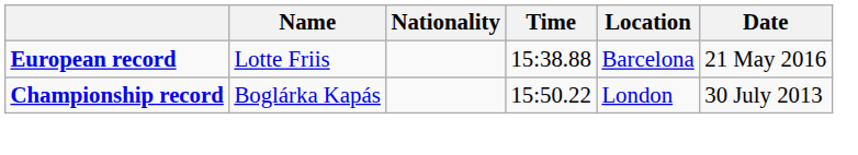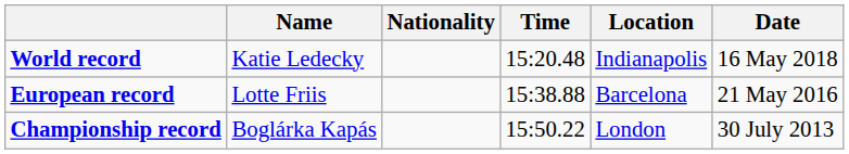 <table class=wikitable>
 <tr>
 <th></th>
 <th>Name</th>
 <th>Nationality</th>
 <th>Time</th>
 <th>Location</th>
 <th>Date</th>
+</tr>
+<tr>
+<td><strong><a href='#'>World record</a></strong></td>
+<td><a href='#'>Katie Ledecky</a></td>
+<td></td>
+<td>15:20.48</td>
+<td><a href='#'>Indianapolis</a></td>
+<td>16 May 2018</td>
 </tr>
 <tr>
 <td><strong><a href='#'>European record</a></strong></td>
 <td><a href='#'>Lotte Friis</a></td>
 <td></td>
 <td>15:38.88</td>
 <td><a href='#'>Barcelona</a></td>
 <td>21 May 2016</td>
 </tr>
 <tr>
 <td><strong><a href='#'>Championship record</a></strong></td>
 <td><a href='#'>Boglárka Kapás</a></td>
 <td></td>
 <td>15:50.22</td>
 <td><a href='#'>London</a></td>
 <td>30 July 2013</td>
 </tr>
 </table>
